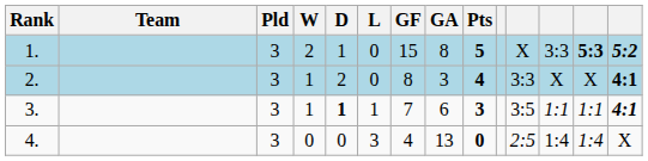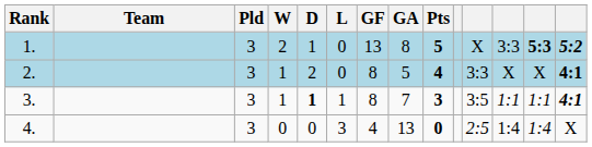 <table class="wikitable">
 <tr>
 <th bgcolor="#efefef">Rank</th>
 <th bgcolor="#efefef" width="160">Team</th>
 <th bgcolor="#efefef" width="20">Pld</th>
 <th bgcolor="#efefef" width="20">W</th>
 <th bgcolor="#efefef" width="20">D</th>
 <th bgcolor="#efefef" width="20">L</th>
 <th bgcolor="#efefef" width="20">GF</th>
 <th bgcolor="#efefef" width="20">GA</th>
 <th bgcolor="#efefef" width="20">Pts</th>
 <th bgcolor="#efefef"></th>
 <th bgcolor="#efefef" width="20"></th>
 <th bgcolor="#efefef" width="20"></th>
 <th bgcolor="#efefef" width="20"></th>
 <th bgcolor="#efefef" width="20"></th>
 </tr>
 <tr align=center bgcolor=lightblue>
 <td>1.</td>
 <td align=left></td>
 <td>3</td>
 <td>2</td>
 <td>1</td>
 <td>0</td>
-<td>15</td>
+<td>13</td>
 <td>8</td>
 <td><strong>5</strong></td>
 <td></td>
 <td>X</td>
 <td>3:3</td>
 <td><strong>5:3</strong></td>
 <td><strong><em>5:2</em></strong></td>
 </tr>
 <tr align=center bgcolor=lightblue>
 <td>2.</td>
 <td align=left></td>
 <td>3</td>
 <td>1</td>
 <td>2</td>
 <td>0</td>
 <td>8</td>
-<td>3</td>
+<td>5</td>
 <td><strong>4</strong></td>
 <td></td>
 <td>3:3</td>
 <td>X</td>
 <td>X</td>
 <td><strong>4:1</strong></td>
 </tr>
 <tr align=center>
 <td>3.</td>
 <td align=left></td>
 <td>3</td>
 <td>1</td>
 <td><strong>1</strong></td>
 <td>1</td>
+<td>8</td>
 <td>7</td>
-<td>6</td>
 <td><strong>3</strong></td>
 <td></td>
 <td>3:5</td>
 <td><em>1:1</em></td>
 <td><em>1:1</em></td>
 <td><strong><em>4:1</em></strong></td>
 </tr>
 <tr align=center>
 <td>4.</td>
 <td align=left></td>
 <td>3</td>
 <td>0</td>
 <td>0</td>
 <td>3</td>
 <td>4</td>
 <td>13</td>
 <td><strong>0</strong></td>
 <td></td>
 <td><em>2:5</em></td>
 <td>1:4</td>
 <td><em>1:4</em></td>
 <td>X</td>
 </tr>
 </table>
